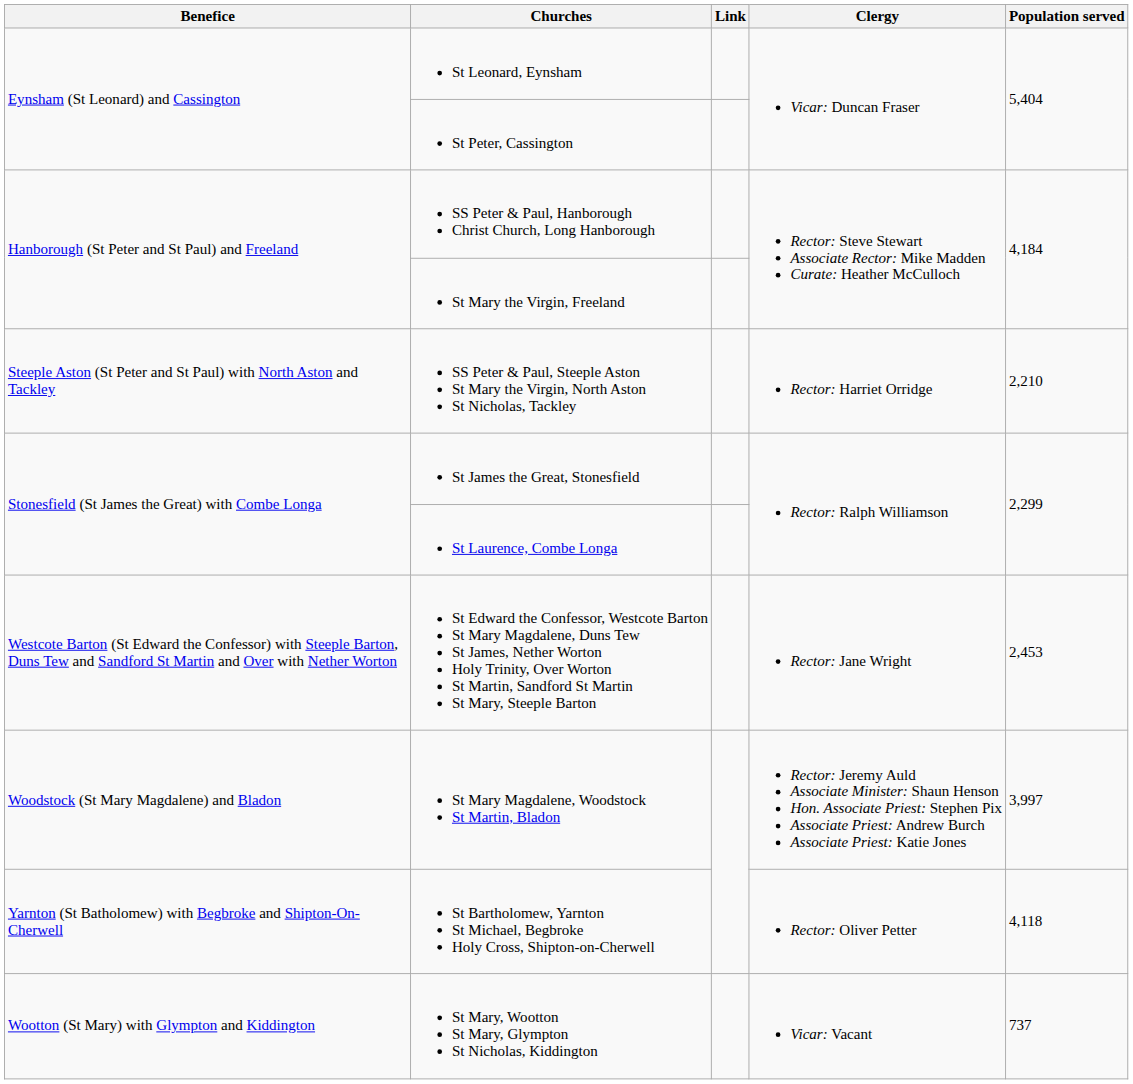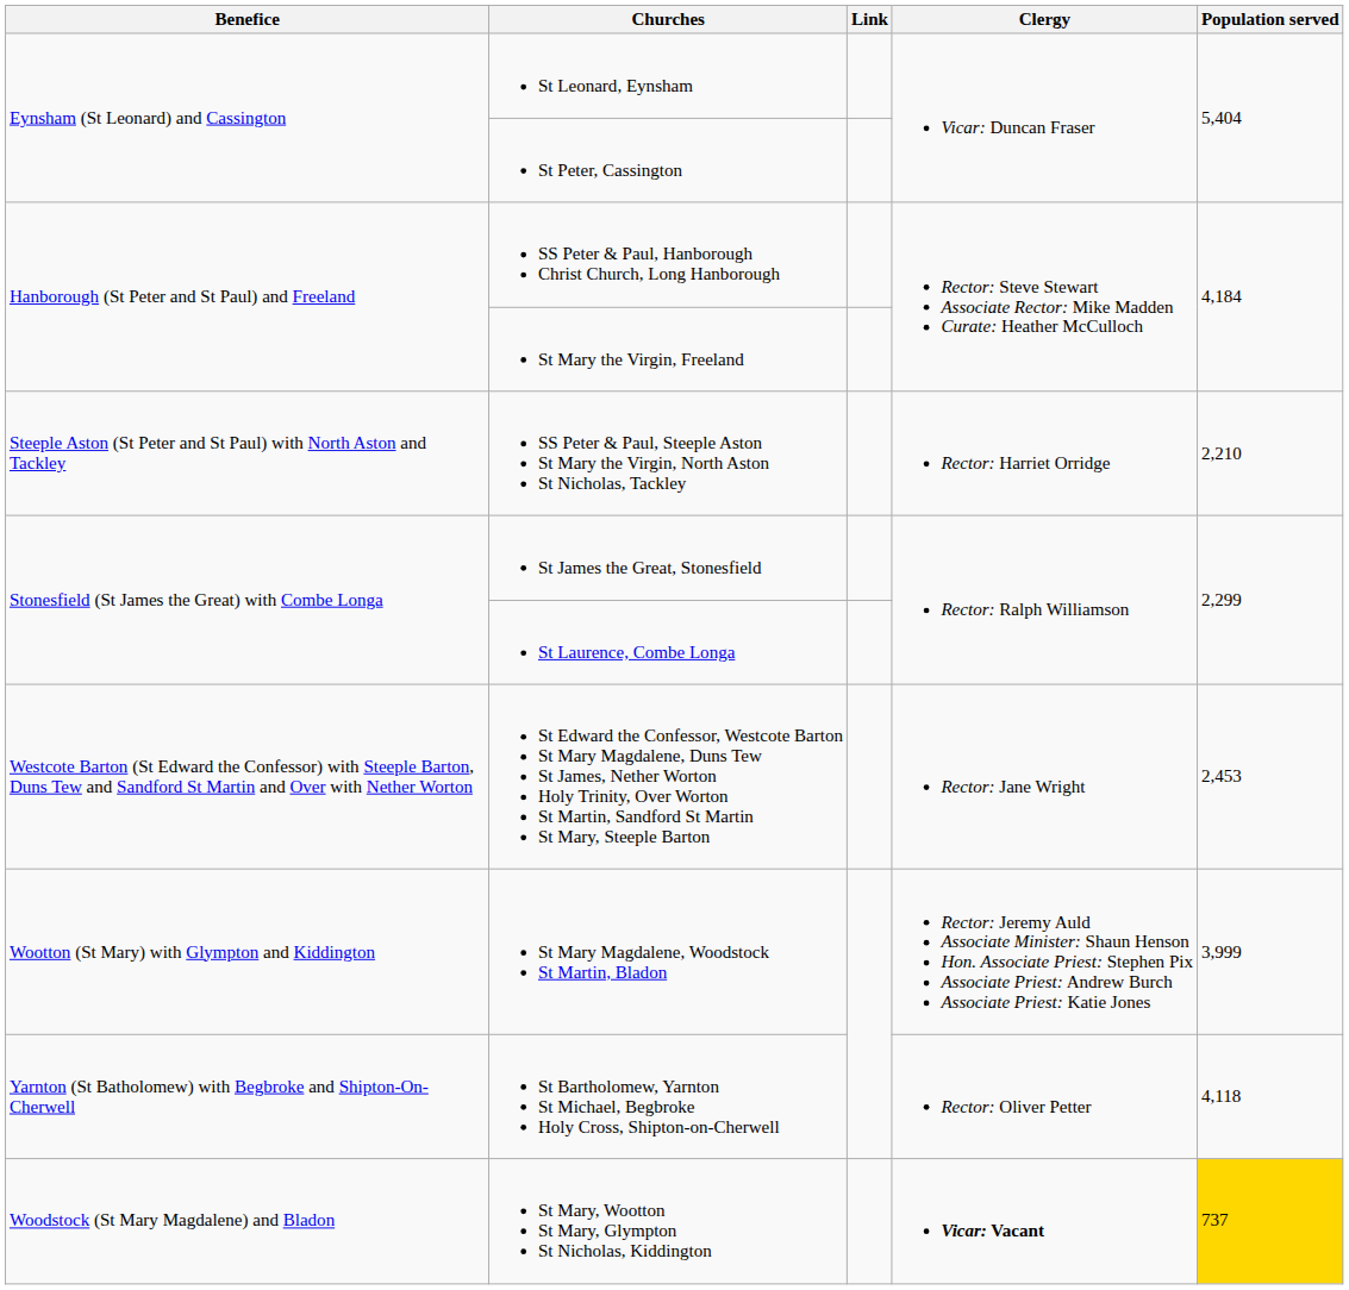 <table class="wikitable">
 <tr>
 <th width="425">Benefice</th>
 <th>Churches</th>
 <th>Link</th>
 <th>Clergy</th>
 <th>Population served</th>
 </tr>
 <tr>
 <td rowspan="2"><a href='#'>Eynsham</a> (St Leonard) and <a href='#'>Cassington</a></td>
 <td><br><ul><li>St Leonard, Eynsham</li></ul></td>
 <td></td>
 <td rowspan="2"><br><ul><li><em>Vicar:</em> Duncan Fraser</li></ul></td>
 <td rowspan="2">5,404</td>
 </tr>
 <tr>
 <td><br><ul><li>St Peter, Cassington</li></ul></td>
 <td></td>
 </tr>
 <tr>
 <td rowspan="2"><a href='#'>Hanborough</a> (St Peter and St Paul) and <a href='#'>Freeland</a></td>
 <td><br><ul><li>SS Peter & Paul, Hanborough</li><li>Christ Church, Long Hanborough</li></ul></td>
 <td></td>
 <td rowspan="2"><br><ul><li><em>Rector:</em> Steve Stewart</li><li><em>Associate Rector:</em> Mike Madden</li><li><em>Curate:</em> Heather McCulloch</li></ul></td>
 <td rowspan="2">4,184</td>
 </tr>
 <tr>
 <td><br><ul><li>St Mary the Virgin, Freeland</li></ul></td>
 <td></td>
 </tr>
 <tr>
 <td><a href='#'>Steeple Aston</a> (St Peter and St Paul) with <a href='#'>North Aston</a> and <a href='#'>Tackley</a></td>
 <td><br><ul><li>SS Peter & Paul, Steeple Aston</li><li>St Mary the Virgin, North Aston</li><li>St Nicholas, Tackley</li></ul></td>
 <td></td>
 <td><br><ul><li><em>Rector:</em> Harriet Orridge</li></ul></td>
 <td>2,210</td>
 </tr>
 <tr>
 <td rowspan="2"><a href='#'>Stonesfield</a> (St James the Great) with <a href='#'>Combe Longa</a></td>
 <td><br><ul><li>St James the Great, Stonesfield</li></ul></td>
 <td></td>
 <td rowspan="2"><br><ul><li><em>Rector:</em> Ralph Williamson</li></ul></td>
 <td rowspan="2">2,299</td>
 </tr>
 <tr>
 <td><br><ul><li><a href='#'>St Laurence, Combe Longa</a></li></ul></td>
 <td></td>
 </tr>
 <tr>
 <td><a href='#'>Westcote Barton</a> (St Edward the Confessor) with <a href='#'>Steeple Barton</a>, <a href='#'>Duns Tew</a> and <a href='#'>Sandford St Martin</a> and <a href='#'>Over</a> with <a href='#'>Nether Worton</a></td>
 <td><br><ul><li>St Edward the Confessor, Westcote Barton</li><li>St Mary Magdalene, Duns Tew</li><li>St James, Nether Worton</li><li>Holy Trinity, Over Worton</li><li>St Martin, Sandford St Martin</li><li>St Mary, Steeple Barton</li></ul></td>
 <td></td>
 <td><br><ul><li><em>Rector:</em> Jane Wright</li></ul></td>
 <td>2,453</td>
 </tr>
 <tr>
-<td><a href='#'>Woodstock</a> (St Mary Magdalene) and <a href='#'>Bladon</a></td>
+<td><a href='#'>Wootton</a> (St Mary) with <a href='#'>Glympton</a> and <a href='#'>Kiddington</a></td>
 <td><br><ul><li>St Mary Magdalene, Woodstock</li><li><a href='#'>St Martin, Bladon</a></li></ul></td>
 <td rowspan="2"></td>
 <td><br><ul><li><em>Rector:</em> Jeremy Auld</li><li><em>Associate Minister:</em> Shaun Henson</li><li><em>Hon. Associate Priest:</em> Stephen Pix</li><li><em>Associate Priest:</em> Andrew Burch</li><li><em>Associate Priest:</em> Katie Jones</li></ul></td>
-<td>3,997</td>
+<td>3,999</td>
 </tr>
 <tr>
 <td><a href='#'>Yarnton</a> (St Batholomew) with <a href='#'>Begbroke</a> and <a href='#'>Shipton-On-Cherwell</a></td>
 <td><br><ul><li>St Bartholomew, Yarnton</li><li>St Michael, Begbroke</li><li>Holy Cross, Shipton-on-Cherwell</li></ul></td>
 <td><br><ul><li><em>Rector:</em> Oliver Petter</li></ul></td>
 <td>4,118</td>
 </tr>
 <tr>
-<td><a href='#'>Wootton</a> (St Mary) with <a href='#'>Glympton</a> and <a href='#'>Kiddington</a></td>
+<td><a href='#'>Woodstock</a> (St Mary Magdalene) and <a href='#'>Bladon</a></td>
 <td><br><ul><li>St Mary, Wootton</li><li>St Mary, Glympton</li><li>St Nicholas, Kiddington</li></ul></td>
 <td></td>
-<td><br><ul><li><em>Vicar:</em> Vacant</li></ul></td>
-<td>737</td>
+<td><strong><br><ul><li><em>Vicar:</em> Vacant</li></ul></strong></td>
+<td style="background: gold;">737</td>
 </tr>
 </table>
